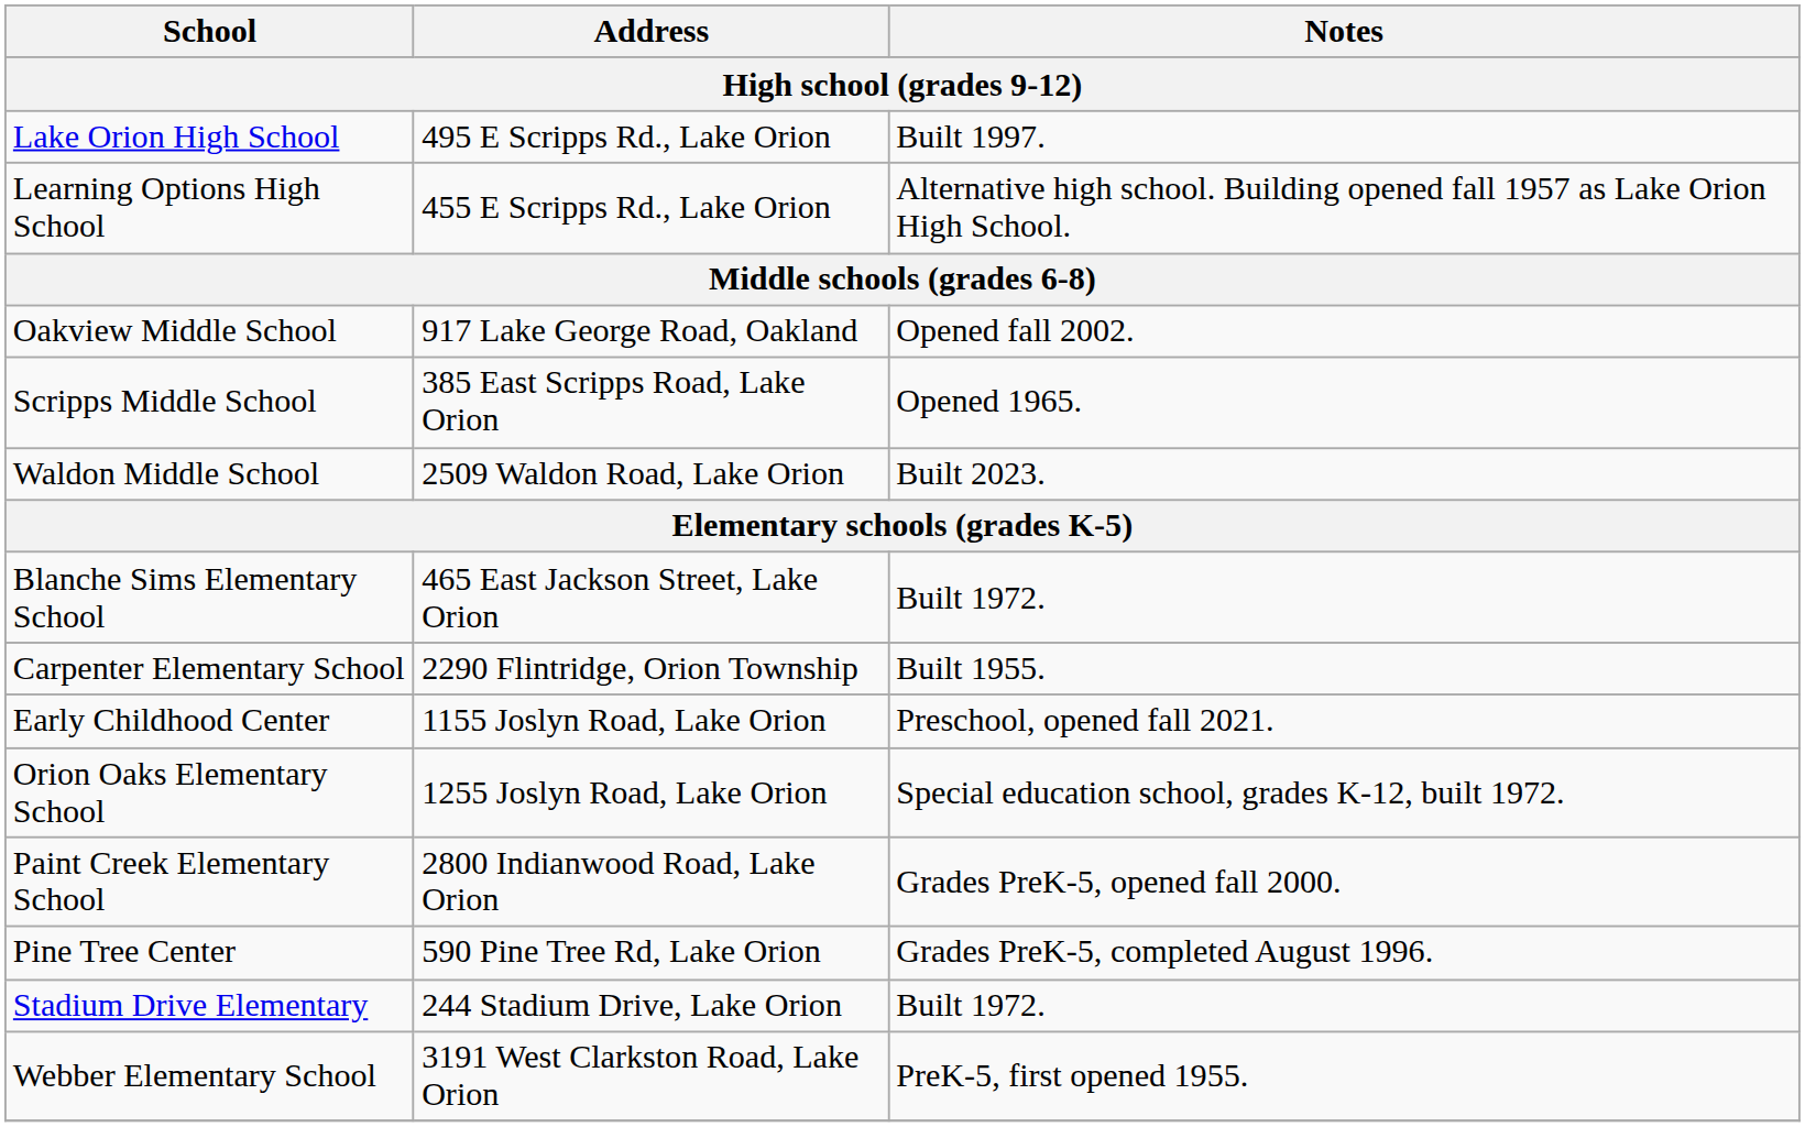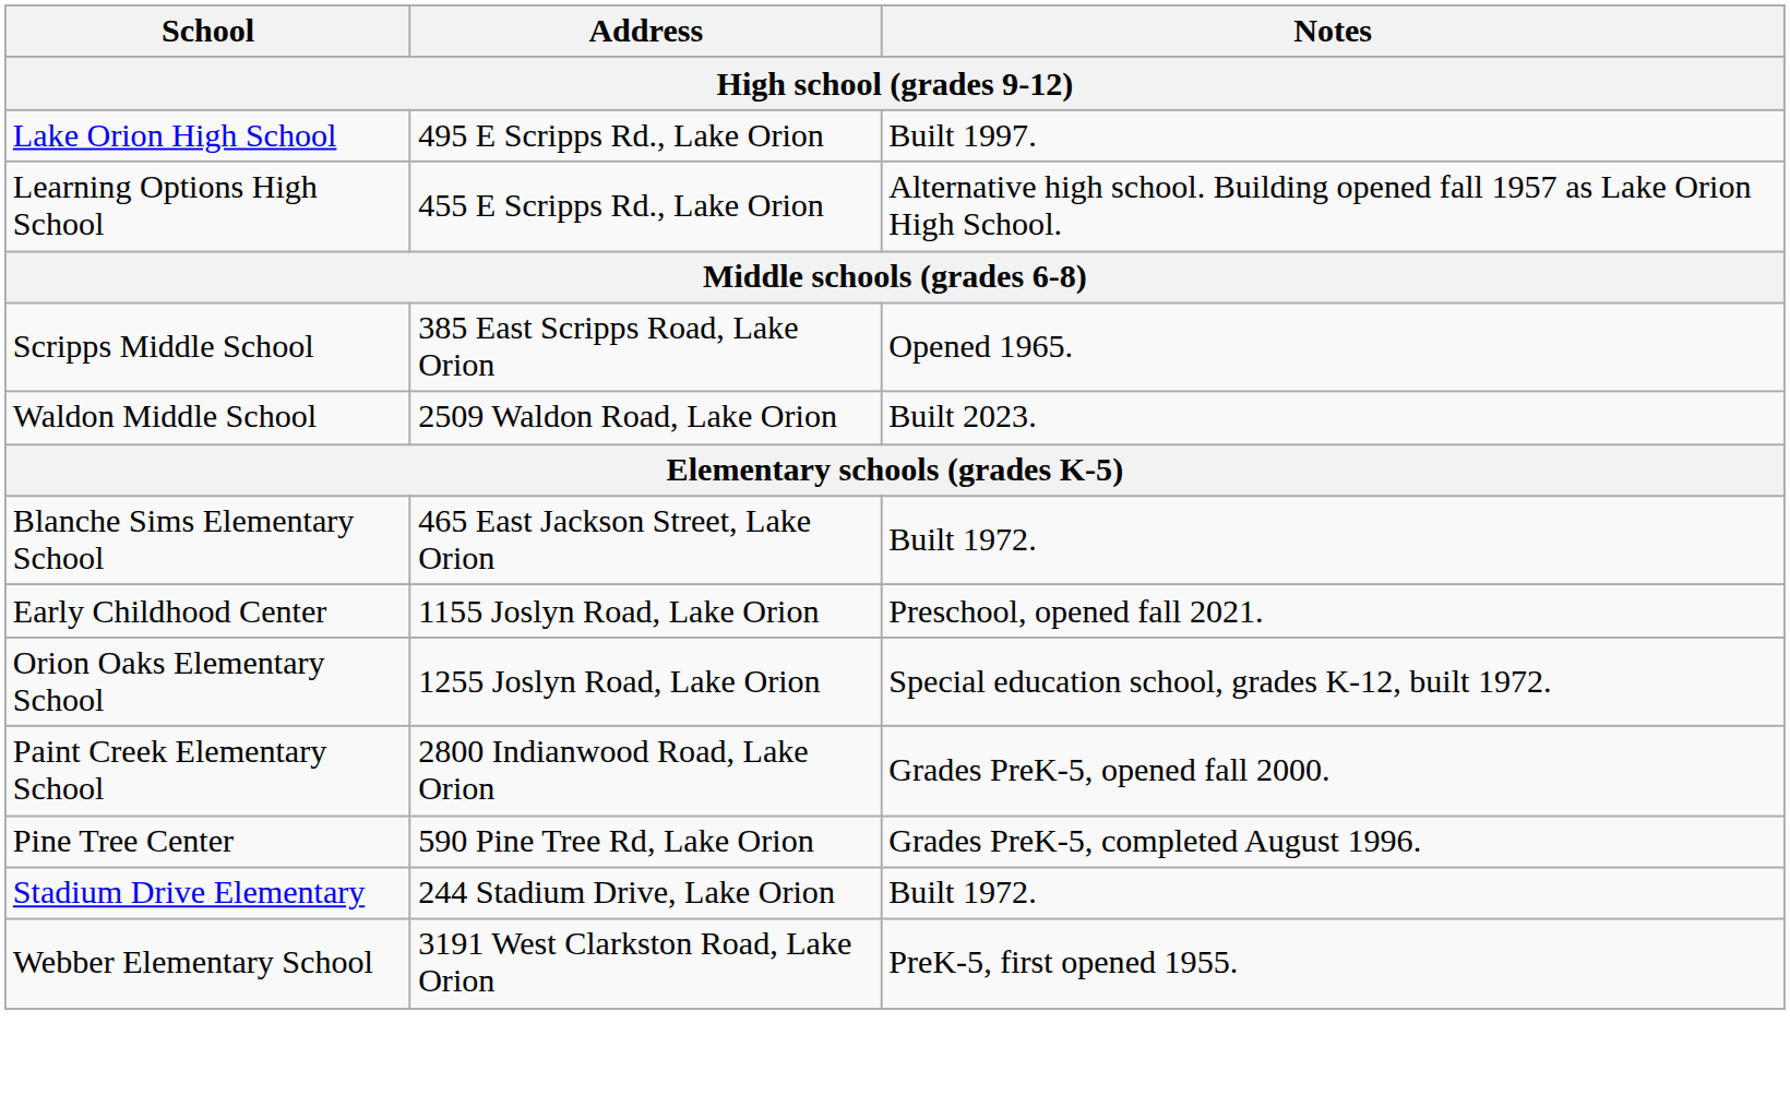 <table class="wikitable">
 <tr>
 <th>School</th>
 <th>Address</th>
 <th>Notes</th>
 </tr>
 <tr>
 <th colspan="3" style="background:#f2f2f2;">High school (grades 9-12)</th>
 </tr>
 <tr>
 <td><a href='#'>Lake Orion High School</a></td>
 <td>495 E Scripps Rd., Lake Orion</td>
 <td>Built 1997.</td>
 </tr>
 <tr>
 <td>Learning Options High School</td>
 <td>455 E Scripps Rd., Lake Orion</td>
 <td>Alternative high school. Building opened fall 1957 as Lake Orion High School.</td>
 </tr>
 <tr>
 <th colspan="3" style="background:#f2f2f2;">Middle schools (grades 6-8)</th>
 </tr>
 <tr>
-<td>Oakview Middle School</td>
-<td>917 Lake George Road, Oakland</td>
-<td>Opened fall 2002.</td>
-</tr>
-<tr>
 <td>Scripps Middle School</td>
 <td>385 East Scripps Road, Lake Orion</td>
 <td>Opened 1965.</td>
 </tr>
 <tr>
 <td>Waldon Middle School</td>
 <td>2509 Waldon Road, Lake Orion</td>
 <td>Built 2023.</td>
 </tr>
 <tr>
 <th colspan="3" style="background:#f2f2f2;">Elementary schools (grades K-5)</th>
 </tr>
 <tr>
 <td>Blanche Sims Elementary School</td>
 <td>465 East Jackson Street, Lake Orion</td>
 <td>Built 1972.</td>
-</tr>
-<tr>
-<td>Carpenter Elementary School</td>
-<td>2290 Flintridge, Orion Township</td>
-<td>Built 1955.</td>
 </tr>
 <tr>
 <td>Early Childhood Center</td>
 <td>1155 Joslyn Road, Lake Orion</td>
 <td>Preschool, opened fall 2021.</td>
 </tr>
 <tr>
 <td>Orion Oaks Elementary School</td>
 <td>1255 Joslyn Road, Lake Orion</td>
 <td>Special education school, grades K-12, built 1972.</td>
 </tr>
 <tr>
 <td>Paint Creek Elementary School</td>
 <td>2800 Indianwood Road, Lake Orion</td>
 <td>Grades PreK-5, opened fall 2000.</td>
 </tr>
 <tr>
 <td>Pine Tree Center</td>
 <td>590 Pine Tree Rd, Lake Orion</td>
 <td>Grades PreK-5, completed August 1996.</td>
 </tr>
 <tr>
 <td><a href='#'>Stadium Drive Elementary</a></td>
 <td>244 Stadium Drive, Lake Orion</td>
 <td>Built 1972.</td>
 </tr>
 <tr>
 <td>Webber Elementary School</td>
 <td>3191 West Clarkston Road, Lake Orion</td>
 <td>PreK-5, first opened 1955.</td>
 </tr>
 <tr>
 </tr>
 </table>
